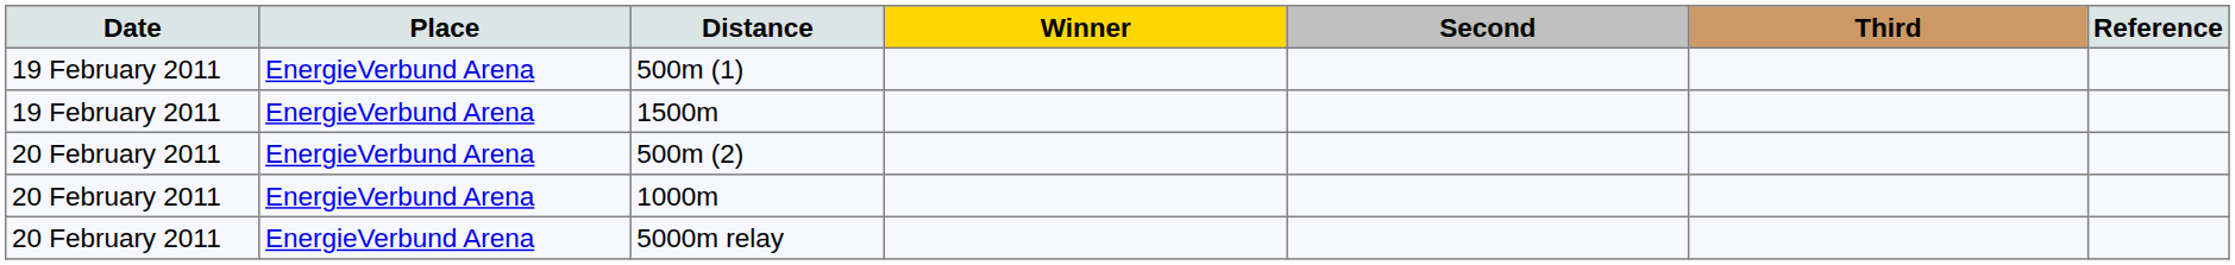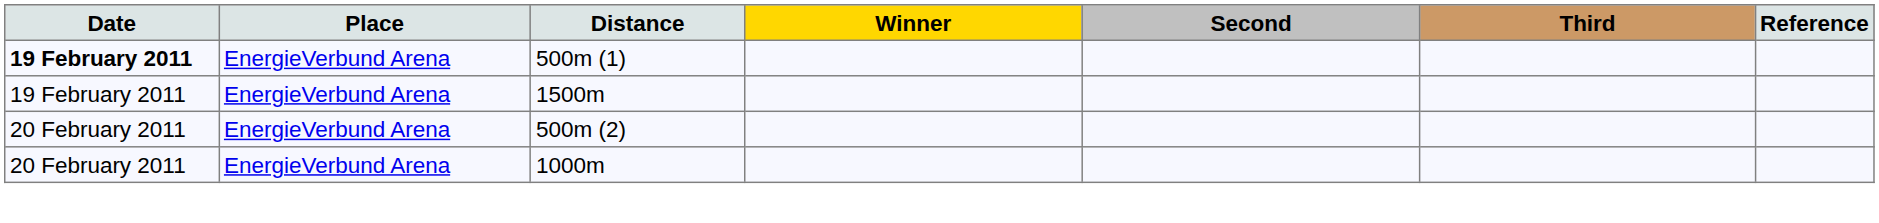 <table bgcolor="#f7f8ff" cellpadding="3" cellspacing="0" border="1" style="font-size: 95%; border: gray solid 1px; border-collapse: collapse;">
 <tr bgcolor="#CCCCCC">
 <td align="center" bgcolor="#DCE5E5" width="150"><strong>Date</strong></td>
 <td align="center" bgcolor="#DCE5E5" width="220"><strong>Place</strong></td>
 <td align="center" bgcolor="#DCE5E5" width="150"><strong>Distance</strong></td>
 <td align="center" bgcolor="gold" width="250"><strong>Winner</strong></td>
 <td align="center" bgcolor="silver" width="250"><strong>Second</strong></td>
 <td align="center" bgcolor="CC9966" width="250"><strong>Third</strong></td>
 <td align="center" bgcolor="#DCE5E5" width="30"><strong>Reference</strong></td>
 </tr>
 <tr align="left">
-<td>19 February 2011</td>
+<td><strong>19 February 2011</strong></td>
 <td><a href='#'>EnergieVerbund Arena</a></td>
 <td>500m (1)</td>
 <td></td>
 <td></td>
 <td></td>
 <td></td>
 </tr>
 <tr align="left">
 <td>19 February 2011</td>
 <td><a href='#'>EnergieVerbund Arena</a></td>
 <td>1500m</td>
 <td></td>
 <td></td>
 <td></td>
 <td></td>
 </tr>
 <tr align="left">
 <td>20 February 2011</td>
 <td><a href='#'>EnergieVerbund Arena</a></td>
 <td>500m (2)</td>
 <td></td>
 <td></td>
 <td></td>
 <td></td>
 </tr>
 <tr align="left">
 <td>20 February 2011</td>
 <td><a href='#'>EnergieVerbund Arena</a></td>
 <td>1000m</td>
 <td></td>
 <td></td>
 <td></td>
 <td></td>
 </tr>
-<tr align="left">
-<td>20 February 2011</td>
-<td><a href='#'>EnergieVerbund Arena</a></td>
-<td>5000m relay</td>
-<td></td>
-<td></td>
-<td></td>
-<td></td>
-</tr>
 </table>
